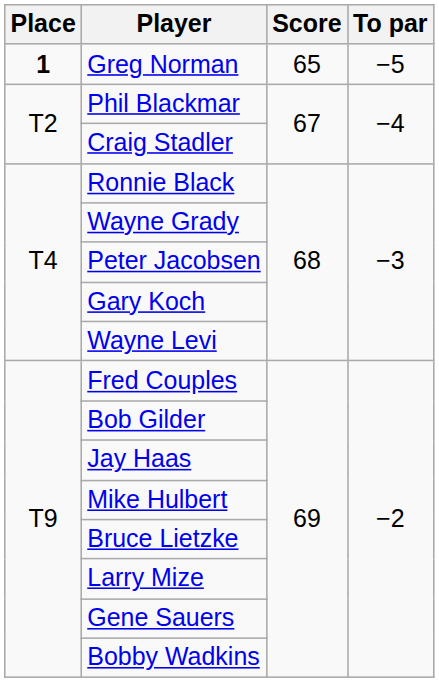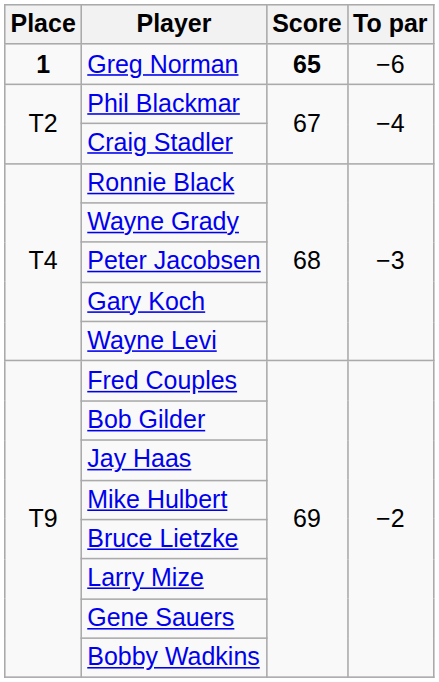 <table class="wikitable">
 <tr>
 <th>Place</th>
 <th>Player</th>
 <th>Score</th>
 <th>To par</th>
 </tr>
 <tr>
 <td align=center><strong>1</strong></td>
 <td> <a href='#'>Greg Norman</a></td>
-<td align=center>65</td>
-<td align=center>−5</td>
+<td align=center><strong>65</strong></td>
+<td align=center>−6</td>
 </tr>
 <tr>
 <td rowspan=2 align=center>T2</td>
 <td> <a href='#'>Phil Blackmar</a></td>
 <td rowspan=2 align=center>67</td>
 <td rowspan=2 align=center>−4</td>
 </tr>
 <tr>
 <td> <a href='#'>Craig Stadler</a></td>
 </tr>
 <tr>
 <td rowspan=5 align=center>T4</td>
 <td> <a href='#'>Ronnie Black</a></td>
 <td rowspan=5 align=center>68</td>
 <td rowspan=5 align=center>−3</td>
 </tr>
 <tr>
 <td> <a href='#'>Wayne Grady</a></td>
 </tr>
 <tr>
 <td> <a href='#'>Peter Jacobsen</a></td>
 </tr>
 <tr>
 <td> <a href='#'>Gary Koch</a></td>
 </tr>
 <tr>
 <td> <a href='#'>Wayne Levi</a></td>
 </tr>
 <tr>
 <td rowspan=8 align=center>T9</td>
 <td> <a href='#'>Fred Couples</a></td>
 <td rowspan=8 align=center>69</td>
 <td rowspan=8 align=center>−2</td>
 </tr>
 <tr>
 <td> <a href='#'>Bob Gilder</a></td>
 </tr>
 <tr>
 <td> <a href='#'>Jay Haas</a></td>
 </tr>
 <tr>
 <td> <a href='#'>Mike Hulbert</a></td>
 </tr>
 <tr>
 <td> <a href='#'>Bruce Lietzke</a></td>
 </tr>
 <tr>
 <td> <a href='#'>Larry Mize</a></td>
 </tr>
 <tr>
 <td> <a href='#'>Gene Sauers</a></td>
 </tr>
 <tr>
 <td> <a href='#'>Bobby Wadkins</a></td>
 </tr>
 </table>
